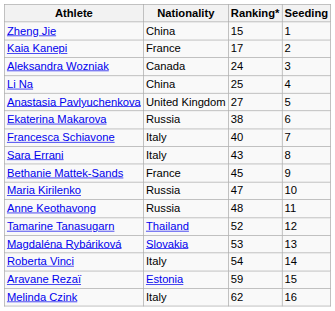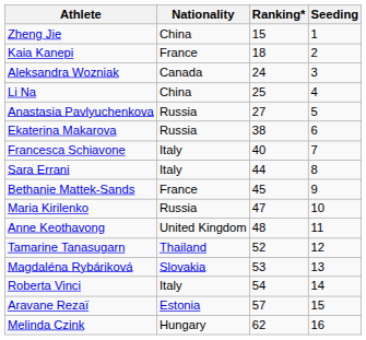 <table class="wikitable" border="1">
 <tr>
 <th>Athlete</th>
 <th>Nationality</th>
 <th>Ranking*</th>
 <th>Seeding</th>
 </tr>
 <tr>
 <td><a href='#'>Zheng Jie</a></td>
 <td> China</td>
 <td>15</td>
 <td>1</td>
 </tr>
 <tr>
 <td><a href='#'>Kaia Kanepi</a></td>
 <td> France</td>
-<td>17</td>
+<td>18</td>
 <td>2</td>
 </tr>
 <tr>
 <td><a href='#'>Aleksandra Wozniak</a></td>
 <td> Canada</td>
 <td>24</td>
 <td>3</td>
 </tr>
 <tr>
 <td><a href='#'>Li Na</a></td>
 <td> China</td>
 <td>25</td>
 <td>4</td>
 </tr>
 <tr>
 <td><a href='#'>Anastasia Pavlyuchenkova</a></td>
-<td> United Kingdom</td>
+<td> Russia</td>
 <td>27</td>
 <td>5</td>
 </tr>
 <tr>
 <td><a href='#'>Ekaterina Makarova</a></td>
 <td> Russia</td>
 <td>38</td>
 <td>6</td>
 </tr>
 <tr>
 <td><a href='#'>Francesca Schiavone</a></td>
 <td> Italy</td>
 <td>40</td>
 <td>7</td>
 </tr>
 <tr>
 <td><a href='#'>Sara Errani</a></td>
 <td> Italy</td>
-<td>43</td>
+<td>44</td>
 <td>8</td>
 </tr>
 <tr>
 <td><a href='#'>Bethanie Mattek-Sands</a></td>
 <td> France</td>
 <td>45</td>
 <td>9</td>
 </tr>
 <tr>
 <td><a href='#'>Maria Kirilenko</a></td>
 <td> Russia</td>
 <td>47</td>
 <td>10</td>
 </tr>
 <tr>
 <td><a href='#'>Anne Keothavong</a></td>
-<td> Russia</td>
+<td> United Kingdom</td>
 <td>48</td>
 <td>11</td>
 </tr>
 <tr>
 <td><a href='#'>Tamarine Tanasugarn</a></td>
 <td> <a href='#'>Thailand</a></td>
 <td>52</td>
 <td>12</td>
 </tr>
 <tr>
 <td><a href='#'>Magdaléna Rybáriková</a></td>
 <td> <a href='#'>Slovakia</a></td>
 <td>53</td>
 <td>13</td>
 </tr>
 <tr>
 <td><a href='#'>Roberta Vinci</a></td>
 <td> Italy</td>
 <td>54</td>
 <td>14</td>
 </tr>
 <tr>
 <td><a href='#'>Aravane Rezaï</a></td>
 <td> <a href='#'>Estonia</a></td>
-<td>59</td>
+<td>57</td>
 <td>15</td>
 </tr>
 <tr>
 <td><a href='#'>Melinda Czink</a></td>
-<td> Italy</td>
+<td> Hungary</td>
 <td>62</td>
 <td>16</td>
 </tr>
 </table>
